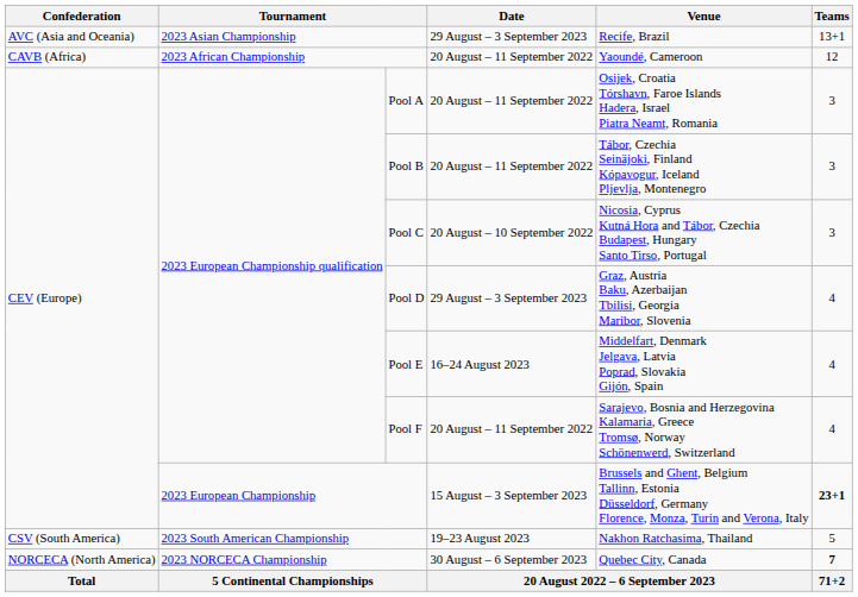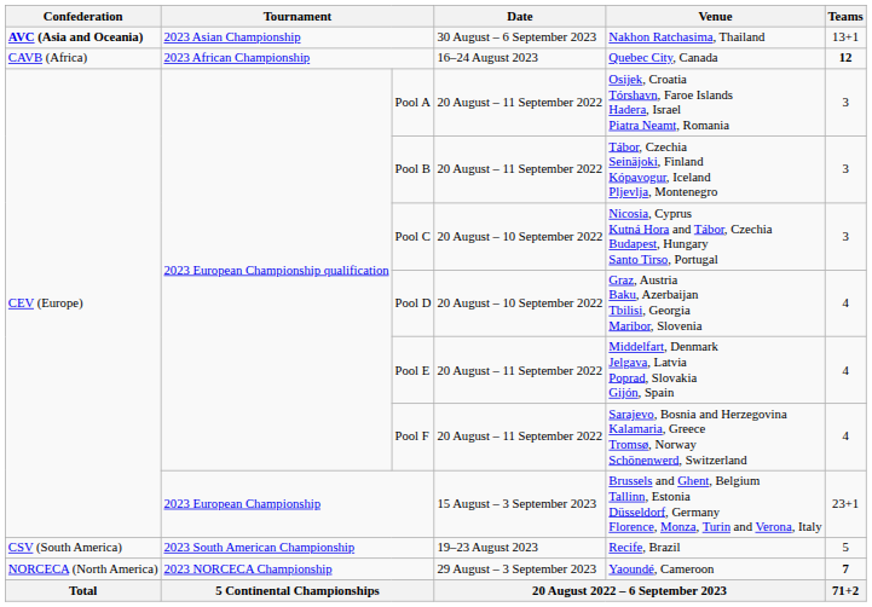 <table class="wikitable" style="font-size:90%; white-space:nowrap">
 <tr>
 <th>Confederation</th>
 <th colspan="2">Tournament</th>
 <th>Date</th>
 <th>Venue</th>
 <th>Teams</th>
 </tr>
 <tr>
-<td rowspan=1><a href='#'>AVC</a> (Asia and Oceania)</td>
+<td rowspan=1><strong><a href='#'>AVC</a> (Asia and Oceania)</strong></td>
 <td colspan=2><a href='#'>2023 Asian Championship</a></td>
-<td>29 August – 3 September 2023</td>
-<td> <a href='#'>Recife</a>, Brazil</td>
+<td>30 August – 6 September 2023</td>
+<td> <a href='#'>Nakhon Ratchasima</a>, Thailand</td>
 <td style="text-align:center">13+1</td>
 </tr>
 <tr>
 <td rowspan=1><a href='#'>CAVB</a> (Africa)</td>
 <td colspan=2><a href='#'>2023 African Championship</a></td>
-<td>20 August – 11 September 2022</td>
-<td> <a href='#'>Yaoundé</a>, Cameroon</td>
-<td style="text-align:center">12</td>
+<td>16–24 August 2023</td>
+<td> <a href='#'>Quebec City</a>, Canada</td>
+<td style="text-align:center"><strong>12</strong></td>
 </tr>
 <tr>
 <td rowspan=7><a href='#'>CEV</a> (Europe)</td>
 <td rowspan=6><a href='#'>2023 European Championship qualification</a></td>
 <td>Pool A</td>
 <td>20 August – 11 September 2022</td>
 <td> <a href='#'>Osijek</a>, Croatia<br> <a href='#'>Tórshavn</a>, Faroe Islands<br> <a href='#'>Hadera</a>, Israel<br> <a href='#'>Piatra Neamț</a>, Romania</td>
 <td style="text-align:center">3</td>
 </tr>
 <tr>
 <td>Pool B</td>
 <td>20 August – 11 September 2022</td>
 <td> <a href='#'>Tábor</a>, Czechia<br> <a href='#'>Seinäjoki</a>, Finland<br> <a href='#'>Kópavogur</a>, Iceland<br> <a href='#'>Pljevlja</a>, Montenegro</td>
 <td style="text-align:center">3</td>
 </tr>
 <tr>
 <td>Pool C</td>
 <td>20 August – 10 September 2022</td>
 <td> <a href='#'>Nicosia</a>, Cyprus<br> <a href='#'>Kutná Hora</a> and <a href='#'>Tábor</a>, Czechia<br> <a href='#'>Budapest</a>, Hungary<br> <a href='#'>Santo Tirso</a>, Portugal</td>
 <td style="text-align:center">3</td>
 </tr>
 <tr>
 <td>Pool D</td>
-<td>29 August – 3 September 2023</td>
+<td>20 August – 10 September 2022</td>
 <td> <a href='#'>Graz</a>, Austria<br> <a href='#'>Baku</a>, Azerbaijan<br> <a href='#'>Tbilisi</a>, Georgia<br>  <a href='#'>Maribor</a>, Slovenia</td>
 <td style="text-align:center">4</td>
 </tr>
 <tr>
 <td>Pool E</td>
-<td>16–24 August 2023</td>
+<td>20 August – 11 September 2022</td>
 <td> <a href='#'>Middelfart</a>, Denmark<br> <a href='#'>Jelgava</a>, Latvia<br> <a href='#'>Poprad</a>, Slovakia<br> <a href='#'>Gijón</a>, Spain</td>
 <td style="text-align:center">4</td>
 </tr>
 <tr>
 <td>Pool F</td>
 <td>20 August – 11 September 2022</td>
 <td> <a href='#'>Sarajevo</a>, Bosnia and Herzegovina<br> <a href='#'>Kalamaria</a>, Greece<br> <a href='#'>Tromsø</a>, Norway<br> <a href='#'>Schönenwerd</a>, Switzerland</td>
 <td style="text-align:center">4</td>
 </tr>
 <tr>
 <td colspan=2><a href='#'>2023 European Championship</a></td>
 <td>15 August – 3 September 2023</td>
 <td> <a href='#'>Brussels</a> and <a href='#'>Ghent</a>, Belgium<br> <a href='#'>Tallinn</a>, Estonia<br> <a href='#'>Düsseldorf</a>, Germany<br> <a href='#'>Florence</a>, <a href='#'>Monza</a>, <a href='#'>Turin</a> and <a href='#'>Verona</a>, Italy</td>
-<td style="text-align:center"><strong>23+1</strong></td>
+<td style="text-align:center">23+1</td>
 </tr>
 <tr>
 <td rowspan=1><a href='#'>CSV</a> (South America)</td>
 <td colspan=2><a href='#'>2023 South American Championship</a></td>
 <td>19–23 August 2023</td>
-<td> <a href='#'>Nakhon Ratchasima</a>, Thailand</td>
+<td> <a href='#'>Recife</a>, Brazil</td>
 <td style="text-align:center">5</td>
 </tr>
 <tr>
 <td rowspan=1><a href='#'>NORCECA</a> (North America)</td>
 <td colspan=2><a href='#'>2023 NORCECA Championship</a></td>
-<td>30 August – 6 September 2023</td>
-<td> <a href='#'>Quebec City</a>, Canada</td>
+<td>29 August – 3 September 2023</td>
+<td> <a href='#'>Yaoundé</a>, Cameroon</td>
 <td style="text-align:center"><strong>7</strong></td>
 </tr>
 <tr>
 <th>Total</th>
 <th colspan="2">5 Continental Championships</th>
 <th colspan="2">20 August 2022 – 6 September 2023</th>
 <th style="text-align:center">71+2</th>
 </tr>
 </table>
